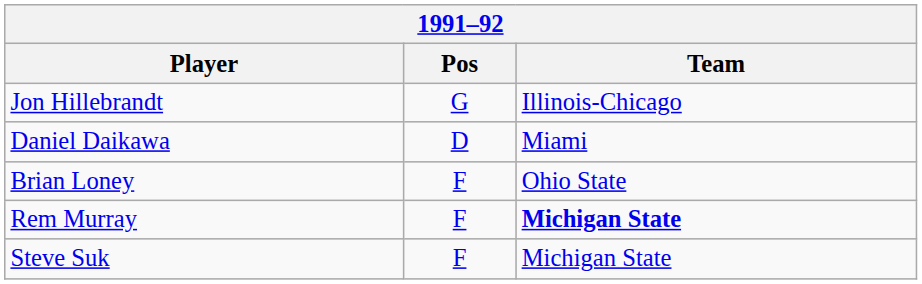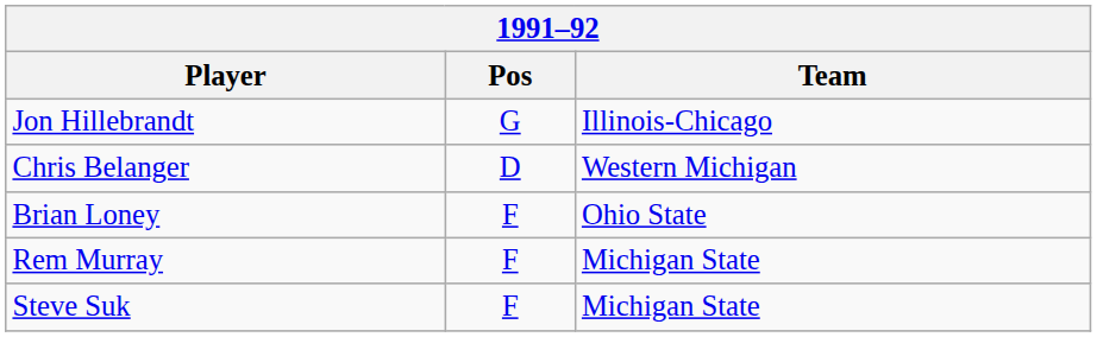 <table class="wikitable" width=95%>
 <tr>
 <th colspan=3><a href='#'>1991–92</a></th>
 </tr>
 <tr>
 <th>Player</th>
 <th>Pos</th>
 <th>Team</th>
 </tr>
 <tr>
 <td><a href='#'>Jon Hillebrandt</a></td>
 <td style="text-align:center;"><a href='#'>G</a></td>
 <td><a href='#'>Illinois-Chicago</a></td>
 </tr>
 <tr>
-<td><a href='#'>Daniel Daikawa</a></td>
+<td><a href='#'>Chris Belanger</a></td>
 <td style="text-align:center;"><a href='#'>D</a></td>
-<td><a href='#'>Miami</a></td>
+<td><a href='#'>Western Michigan</a></td>
 </tr>
 <tr>
 <td><a href='#'>Brian Loney</a></td>
 <td style="text-align:center;"><a href='#'>F</a></td>
 <td><a href='#'>Ohio State</a></td>
 </tr>
 <tr>
 <td><a href='#'>Rem Murray</a></td>
 <td style="text-align:center;"><a href='#'>F</a></td>
-<td><strong><a href='#'>Michigan State</a></strong></td>
+<td><a href='#'>Michigan State</a></td>
 </tr>
 <tr>
 <td><a href='#'>Steve Suk</a></td>
 <td style="text-align:center;"><a href='#'>F</a></td>
 <td><a href='#'>Michigan State</a></td>
 </tr>
 </table>
